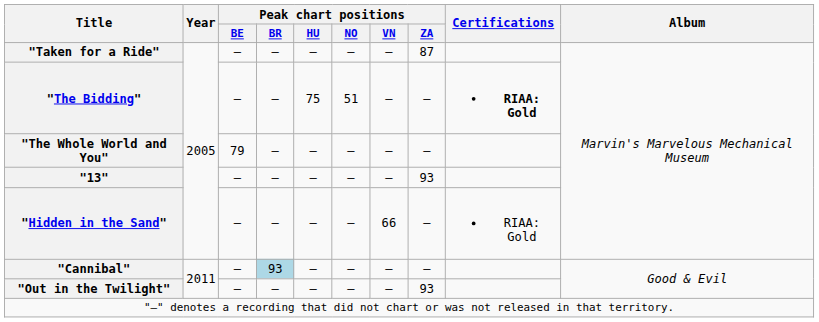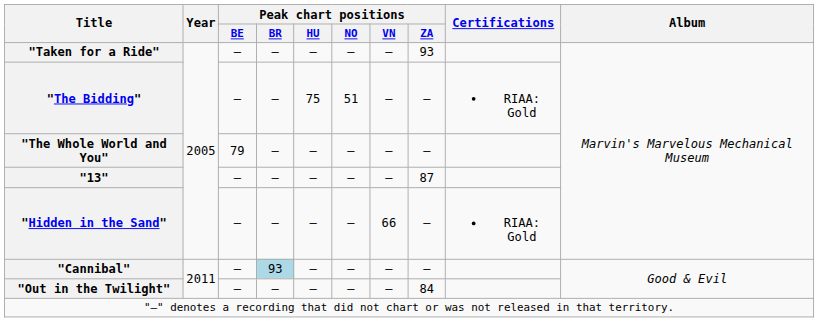 <table class="wikitable plainrowheaders" style="text-align:center;">
 <tr>
 <th scope="col" rowspan="2">Title</th>
 <th scope="col" rowspan="2">Year</th>
 <th scope="col" colspan="6">Peak chart positions</th>
 <th rowspan="2"><a href='#'>Certifications</a></th>
 <th rowspan="2" scope="col">Album</th>
 </tr>
 <tr>
 <th style="width:3em; font-size:90%"><a href='#'>BE</a><br></th>
 <th style="width:3em; font-size:90%"><a href='#'>BR</a><br></th>
 <th style="width:3em; font-size:90%"><a href='#'>HU</a><br></th>
 <th style="width:3em; font-size:90%"><a href='#'>NO</a><br></th>
 <th style="width:3em; font-size:90%"><a href='#'>VN</a><br></th>
 <th style="width:3em; font-size:90%"><a href='#'>ZA</a><br></th>
 </tr>
 <tr>
 <th scope="row">"Taken for a Ride"</th>
 <td rowspan="5">2005</td>
 <td>—</td>
 <td>—</td>
 <td>—</td>
 <td>—</td>
 <td>—</td>
-<td>87</td>
+<td>93</td>
 <td></td>
 <td rowspan="5"><em>Marvin's Marvelous Mechanical Museum</em></td>
 </tr>
 <tr>
 <th scope="row">"<a href='#'>The Bidding</a>"</th>
 <td>—</td>
 <td>—</td>
 <td>75</td>
 <td>51</td>
 <td>—</td>
 <td>—</td>
-<td><strong><br><ul><li>RIAA: Gold</li></ul></strong></td>
+<td><br><ul><li>RIAA: Gold</li></ul></td>
 </tr>
 <tr>
 <th scope="row">"The Whole World and You"</th>
 <td>79</td>
 <td>—</td>
 <td>—</td>
 <td>—</td>
 <td>—</td>
 <td>—</td>
 <td></td>
 </tr>
 <tr>
 <th scope="row">"13"</th>
 <td>—</td>
 <td>—</td>
 <td>—</td>
 <td>—</td>
 <td>—</td>
-<td>93</td>
+<td>87</td>
 <td></td>
 </tr>
 <tr>
 <th scope="row">"<a href='#'>Hidden in the Sand</a>"</th>
 <td>—</td>
 <td>—</td>
 <td>—</td>
 <td>—</td>
 <td>66</td>
 <td>—</td>
 <td><br><ul><li>RIAA: Gold</li></ul></td>
 </tr>
 <tr>
 <th scope="row">"Cannibal"</th>
 <td rowspan="2">2011</td>
 <td>—</td>
 <td style="background: lightblue;">93</td>
 <td>—</td>
 <td>—</td>
 <td>—</td>
 <td>—</td>
 <td></td>
 <td rowspan="2"><em>Good & Evil</em></td>
 </tr>
 <tr>
 <th scope="row">"Out in the Twilight"</th>
 <td>—</td>
 <td>—</td>
 <td>—</td>
 <td>—</td>
 <td>—</td>
-<td>93</td>
+<td>84</td>
 <td></td>
 </tr>
 <tr>
 <td colspan="10" style="font-size:90%">"—" denotes a recording that did not chart or was not released in that territory.</td>
 </tr>
 </table>
